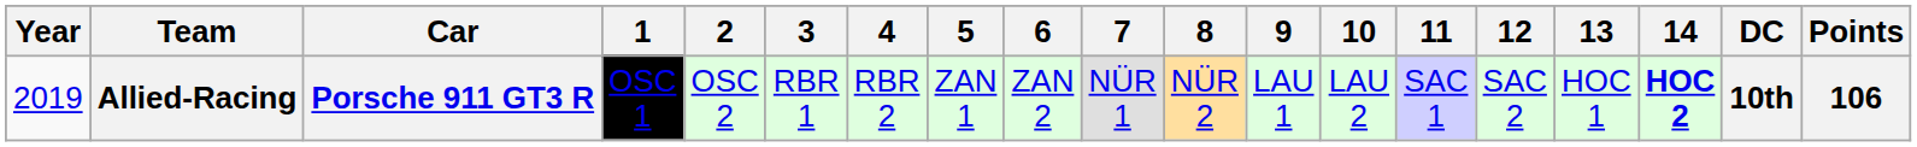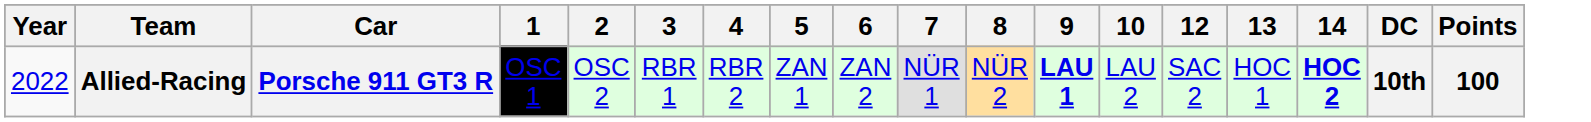 <table class="wikitable" style="text-align:center; font-size:90%">
 <tr>
 <th>Year</th>
 <th>Team</th>
 <th>Car</th>
 <th>1</th>
 <th>2</th>
 <th>3</th>
 <th>4</th>
 <th>5</th>
 <th>6</th>
 <th>7</th>
 <th>8</th>
 <th>9</th>
 <th>10</th>
-<th>11</th>
 <th>12</th>
 <th>13</th>
 <th>14</th>
 <th>DC</th>
 <th>Points</th>
 </tr>
 <tr>
-<td><a href='#'>2019</a></td>
+<td><a href='#'>2022</a></td>
 <th>Allied-Racing</th>
 <th><a href='#'>Porsche 911 GT3 R</a></th>
 <td style="background:#000000;color:white;"><a href='#'><span>OSC<br>1</span></a><br></td>
 <td style="background:#DFFFDF;"><a href='#'>OSC<br>2</a><br></td>
 <td style="background:#DFFFDF;"><a href='#'>RBR<br>1</a><br></td>
 <td style="background:#DFFFDF;"><a href='#'>RBR<br>2</a><br></td>
 <td style="background:#DFFFDF;"><a href='#'>ZAN<br>1</a><br></td>
 <td style="background:#DFFFDF;"><a href='#'>ZAN<br>2</a><br></td>
 <td style="background:#DFDFDF;"><a href='#'>NÜR<br>1</a><br></td>
 <td style="background:#FFDF9F;"><a href='#'>NÜR<br>2</a><br></td>
-<td style="background:#DFFFDF;"><a href='#'>LAU<br>1</a><br></td>
+<td style="background:#DFFFDF;"><strong><a href='#'>LAU<br>1</a><br></strong></td>
 <td style="background:#DFFFDF;"><a href='#'>LAU<br>2</a><br></td>
-<td style="background:#CFCFFF;"><a href='#'>SAC<br>1</a><br></td>
 <td style="background:#DFFFDF;"><a href='#'>SAC<br>2</a><br></td>
 <td style="background:#DFFFDF;"><a href='#'>HOC<br>1</a><br></td>
 <td style="background:#DFFFDF;"><strong><a href='#'>HOC<br>2</a><br></strong></td>
 <th>10th</th>
-<th>106</th>
+<th>100</th>
 </tr>
 </table>
